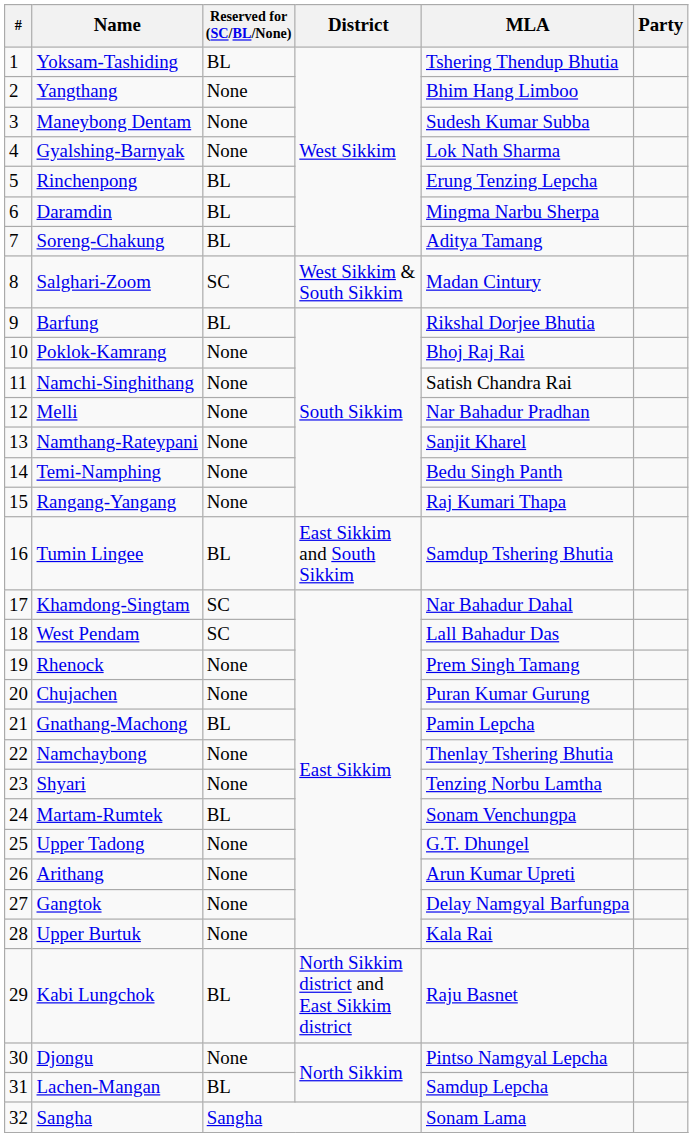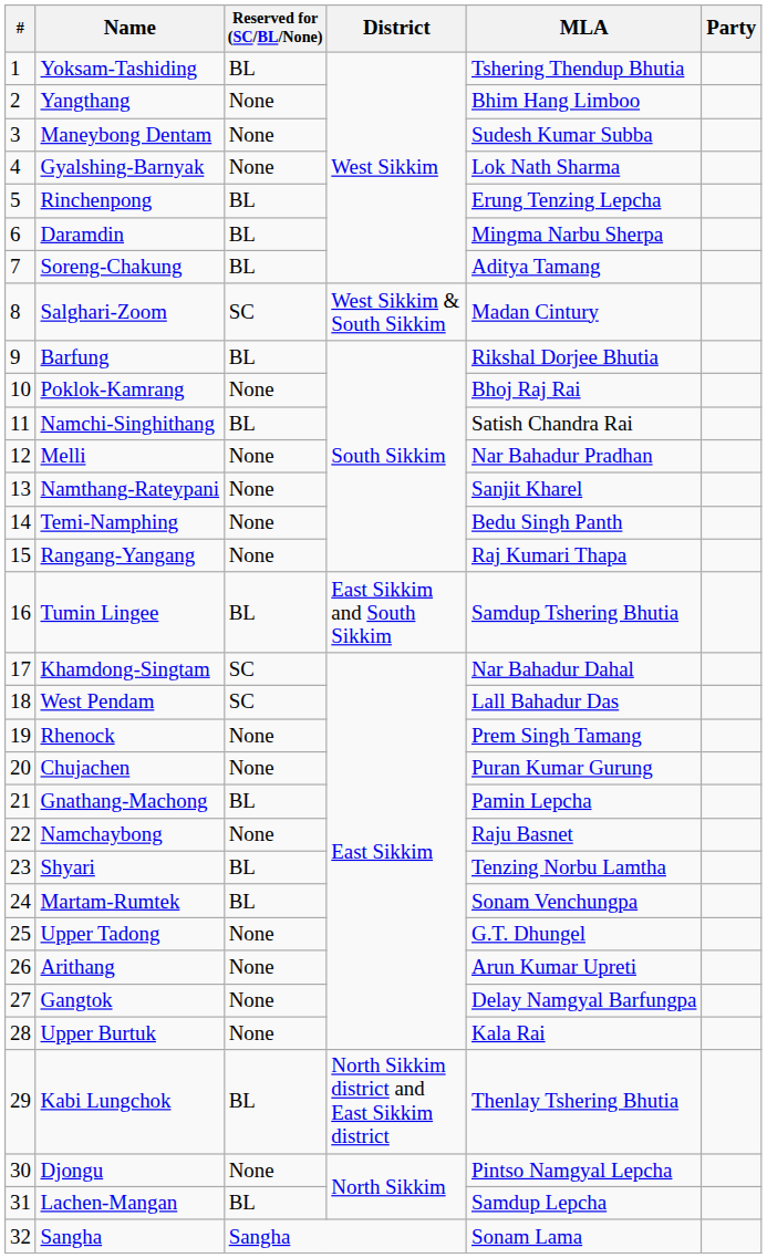 <table class="wikitable sortable collapsible collapsed">
 <tr>
 <th style="font-size:75%">#</th>
 <th>Name</th>
 <th style="font-size:75%">Reserved for<br>(<a href='#'>SC</a>/<a href='#'>BL</a>/None)</th>
 <th width=100px>District</th>
 <th>MLA</th>
 <th colspan=2>Party</th>
 </tr>
 <tr>
 <td>1</td>
 <td><a href='#'>Yoksam-Tashiding</a></td>
 <td>BL</td>
 <td rowspan=7><a href='#'>West Sikkim</a></td>
 <td><a href='#'>Tshering Thendup Bhutia</a></td>
 <td></td>
 </tr>
 <tr>
 <td>2</td>
 <td><a href='#'>Yangthang</a></td>
 <td>None</td>
 <td><a href='#'>Bhim Hang Limboo</a></td>
 <td></td>
 </tr>
 <tr>
 <td>3</td>
 <td><a href='#'>Maneybong Dentam</a></td>
 <td>None</td>
 <td><a href='#'>Sudesh Kumar Subba</a></td>
 <td></td>
 </tr>
 <tr>
 <td>4</td>
 <td><a href='#'>Gyalshing-Barnyak</a></td>
 <td>None</td>
 <td><a href='#'>Lok Nath Sharma</a></td>
 <td></td>
 </tr>
 <tr>
 <td>5</td>
 <td><a href='#'>Rinchenpong</a></td>
 <td>BL</td>
 <td><a href='#'>Erung Tenzing Lepcha</a></td>
 <td></td>
 </tr>
 <tr>
 <td>6</td>
 <td><a href='#'>Daramdin</a></td>
 <td>BL</td>
 <td><a href='#'>Mingma Narbu Sherpa</a></td>
 <td></td>
 </tr>
 <tr>
 <td>7</td>
 <td><a href='#'>Soreng-Chakung</a></td>
 <td>BL</td>
 <td><a href='#'>Aditya Tamang</a></td>
 <td></td>
 </tr>
 <tr>
 <td>8</td>
 <td><a href='#'>Salghari-Zoom</a></td>
 <td>SC</td>
 <td><a href='#'>West Sikkim</a> & <a href='#'>South Sikkim</a></td>
 <td><a href='#'>Madan Cintury</a></td>
 <td></td>
 </tr>
 <tr>
 <td>9</td>
 <td><a href='#'>Barfung</a></td>
 <td>BL</td>
 <td Rowspan=7><a href='#'>South Sikkim</a></td>
 <td><a href='#'>Rikshal Dorjee Bhutia</a></td>
 <td></td>
 </tr>
 <tr>
 <td>10</td>
 <td><a href='#'>Poklok-Kamrang</a></td>
 <td>None</td>
 <td><a href='#'>Bhoj Raj Rai</a></td>
 <td></td>
 </tr>
 <tr>
 <td>11</td>
 <td><a href='#'>Namchi-Singhithang</a></td>
-<td>None</td>
+<td>BL</td>
 <td>Satish Chandra Rai</td>
 <td></td>
 </tr>
 <tr>
 <td>12</td>
 <td><a href='#'>Melli</a></td>
 <td>None</td>
 <td><a href='#'>Nar Bahadur Pradhan</a></td>
 <td></td>
 </tr>
 <tr>
 <td>13</td>
 <td><a href='#'>Namthang-Rateypani</a></td>
 <td>None</td>
 <td><a href='#'>Sanjit Kharel</a></td>
 <td></td>
 </tr>
 <tr>
 <td>14</td>
 <td><a href='#'>Temi-Namphing</a></td>
 <td>None</td>
 <td><a href='#'>Bedu Singh Panth</a></td>
 <td></td>
 </tr>
 <tr>
 <td>15</td>
 <td><a href='#'>Rangang-Yangang</a></td>
 <td>None</td>
 <td><a href='#'>Raj Kumari Thapa</a></td>
 <td></td>
 </tr>
 <tr>
 <td>16</td>
 <td><a href='#'>Tumin Lingee</a></td>
 <td>BL</td>
 <td><a href='#'>East Sikkim</a> and <a href='#'>South Sikkim</a></td>
 <td><a href='#'>Samdup Tshering Bhutia</a></td>
 <td></td>
 </tr>
 <tr>
 <td>17</td>
 <td><a href='#'>Khamdong-Singtam</a></td>
 <td>SC</td>
 <td Rowspan=12><a href='#'>East Sikkim</a></td>
 <td><a href='#'>Nar Bahadur Dahal</a></td>
 <td></td>
 </tr>
 <tr>
 <td>18</td>
 <td><a href='#'>West Pendam</a></td>
 <td>SC</td>
 <td><a href='#'>Lall Bahadur Das</a></td>
 <td></td>
 </tr>
 <tr>
 <td>19</td>
 <td><a href='#'>Rhenock</a></td>
 <td>None</td>
 <td><a href='#'>Prem Singh Tamang</a></td>
 <td></td>
 </tr>
 <tr>
 <td>20</td>
 <td><a href='#'>Chujachen</a></td>
 <td>None</td>
 <td><a href='#'>Puran Kumar Gurung</a></td>
 <td></td>
 </tr>
 <tr>
 <td>21</td>
 <td><a href='#'>Gnathang-Machong</a></td>
 <td>BL</td>
 <td><a href='#'>Pamin Lepcha</a></td>
 <td></td>
 </tr>
 <tr>
 <td>22</td>
 <td><a href='#'>Namchaybong</a></td>
 <td>None</td>
-<td><a href='#'>Thenlay Tshering Bhutia</a></td>
+<td><a href='#'>Raju Basnet</a></td>
 <td></td>
 </tr>
 <tr>
 <td>23</td>
 <td><a href='#'>Shyari</a></td>
-<td>None</td>
+<td>BL</td>
 <td><a href='#'>Tenzing Norbu Lamtha</a></td>
 <td></td>
 </tr>
 <tr>
 <td>24</td>
 <td><a href='#'>Martam-Rumtek</a></td>
 <td>BL</td>
 <td><a href='#'>Sonam Venchungpa</a></td>
 <td></td>
 </tr>
 <tr>
 <td>25</td>
 <td><a href='#'>Upper Tadong</a></td>
 <td>None</td>
 <td><a href='#'>G.T. Dhungel</a></td>
 <td></td>
 </tr>
 <tr>
 <td>26</td>
 <td><a href='#'>Arithang</a></td>
 <td>None</td>
 <td><a href='#'>Arun Kumar Upreti</a></td>
 <td></td>
 </tr>
 <tr>
 <td>27</td>
 <td><a href='#'>Gangtok</a></td>
 <td>None</td>
 <td><a href='#'>Delay Namgyal Barfungpa</a></td>
 <td></td>
 </tr>
 <tr>
 <td>28</td>
 <td><a href='#'>Upper Burtuk</a></td>
 <td>None</td>
 <td><a href='#'>Kala Rai</a></td>
 <td></td>
 </tr>
 <tr>
 <td>29</td>
 <td><a href='#'>Kabi Lungchok</a></td>
 <td>BL</td>
 <td><a href='#'>North Sikkim district</a> and <a href='#'>East Sikkim district</a></td>
-<td><a href='#'>Raju Basnet</a></td>
+<td><a href='#'>Thenlay Tshering Bhutia</a></td>
 <td></td>
 </tr>
 <tr>
 <td>30</td>
 <td><a href='#'>Djongu</a></td>
 <td>None</td>
 <td Rowspan=2><a href='#'>North Sikkim</a></td>
 <td><a href='#'>Pintso Namgyal Lepcha</a></td>
 <td></td>
 </tr>
 <tr>
 <td>31</td>
 <td><a href='#'>Lachen-Mangan</a></td>
 <td>BL</td>
 <td><a href='#'>Samdup Lepcha</a></td>
 <td></td>
 </tr>
 <tr>
 <td>32</td>
 <td><a href='#'>Sangha</a></td>
 <td colspan=2><a href='#'>Sangha</a></td>
 <td><a href='#'>Sonam Lama</a></td>
 <td></td>
 </tr>
 <tr>
 </tr>
 </table>
